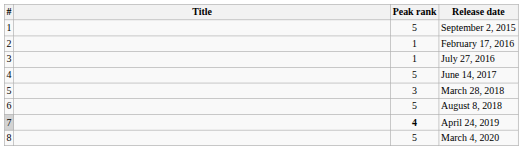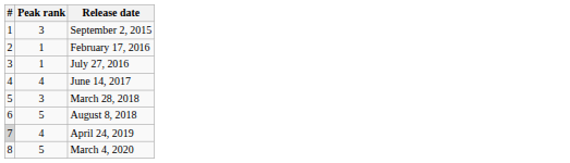 <table class="wikitable">
 <tr>
 <th>#</th>
-<th>Title</th>
 <th>Peak rank</th>
 <th>Release date</th>
 </tr>
 <tr>
 <td align="center">1</td>
-<td style="width: 600px;"></td>
-<td align="center">5</td>
+<td align="center">3</td>
 <td>September 2, 2015</td>
 </tr>
 <tr>
 <td align="center">2</td>
-<td></td>
 <td align="center">1</td>
 <td>February 17, 2016</td>
 </tr>
 <tr>
 <td align="center">3</td>
-<td style="width: 600px;"></td>
 <td align="center">1</td>
 <td>July 27, 2016</td>
 </tr>
 <tr>
 <td align="center">4</td>
-<td style="width: 600px;"></td>
-<td align="center">5</td>
+<td align="center">4</td>
 <td>June 14, 2017</td>
 </tr>
 <tr>
 <td align="center">5</td>
-<td style="width: 600px;"></td>
 <td align="center">3</td>
 <td>March 28, 2018</td>
 </tr>
 <tr>
 <td>6</td>
-<td></td>
 <td align="center">5</td>
 <td>August 8, 2018</td>
 </tr>
 <tr>
 <td style="background: lightgrey;">7</td>
-<td></td>
-<td align="center"><strong>4</strong></td>
+<td align="center">4</td>
 <td>April 24, 2019</td>
 </tr>
 <tr>
 <td>8</td>
-<td></td>
 <td align="center">5</td>
 <td>March 4, 2020</td>
 </tr>
 </table>
